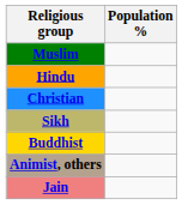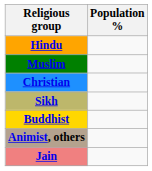 <table class="wikitable sortable" style="margin:auto;">
 <tr>
 <th>Religious<br>group</th>
 <th>Population <br>%</th>
 </tr>
 <tr>
-<th style="background:green;"><a href='#'>Muslim</a></th>
+<th style="background:orange;"><a href='#'>Hindu</a></th>
 <td></td>
 </tr>
 <tr>
-<th style="background:orange;"><a href='#'>Hindu</a></th>
+<th style="background:green;"><a href='#'>Muslim</a></th>
 <td></td>
 </tr>
 <tr>
 <th style="background:DodgerBlue;"><a href='#'>Christian</a></th>
 <td></td>
 </tr>
 <tr>
 <th style="background:DarkKhaki;"><a href='#'>Sikh</a></th>
 <td></td>
 </tr>
 <tr>
 <th style ="background: gold;"><a href='#'>Buddhist</a></th>
 <td></td>
 </tr>
 <tr>
 <th style="background:#b4a28e;"><a href='#'>Animist</a>, others</th>
 <td></td>
 </tr>
 <tr>
 <th style="background:LightCoral;"><a href='#'>Jain</a></th>
 <td></td>
 </tr>
 </table>
